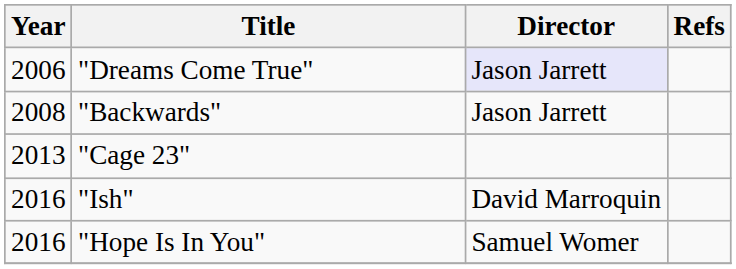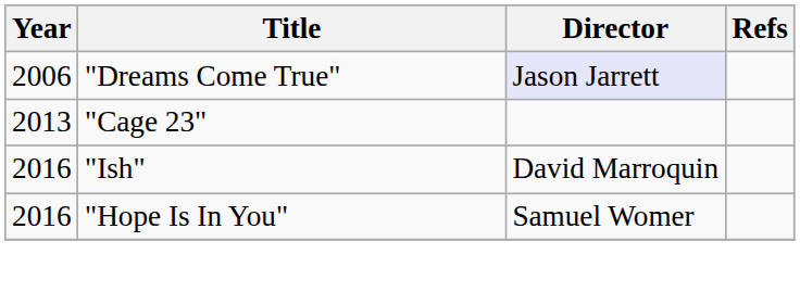 <table class="wikitable plainrowheaders">
 <tr>
 <th scope="col">Year</th>
 <th scope="col" style="width:14em;">Title</th>
 <th scope="col">Director</th>
 <th scope="col">Refs</th>
 </tr>
 <tr>
 <td scope="row">2006</td>
 <td>"Dreams Come True"</td>
 <td style="background: lavender;">Jason Jarrett</td>
-<td style="text-align:center;"></td>
-</tr>
-<tr>
-<td scope="row">2008</td>
-<td>"Backwards"</td>
-<td>Jason Jarrett</td>
 <td style="text-align:center;"></td>
 </tr>
 <tr>
 <td scope="row">2013</td>
 <td>"Cage 23"</td>
 <td></td>
 <td style="text-align:center;"></td>
 </tr>
 <tr>
 <td scope="row">2016</td>
 <td>"Ish"</td>
 <td>David Marroquin</td>
 <td style="text-align:center;"></td>
 </tr>
 <tr>
 <td scope="row">2016</td>
 <td>"Hope Is In You"</td>
 <td>Samuel Womer</td>
 <td style="text-align:center;"></td>
 </tr>
 <tr>
 </tr>
 </table>
